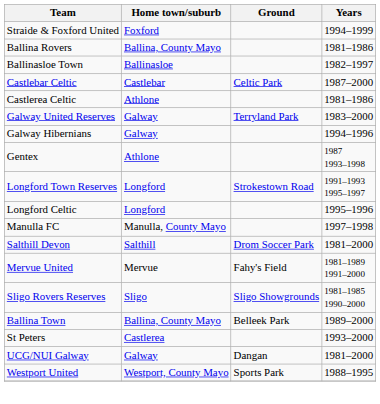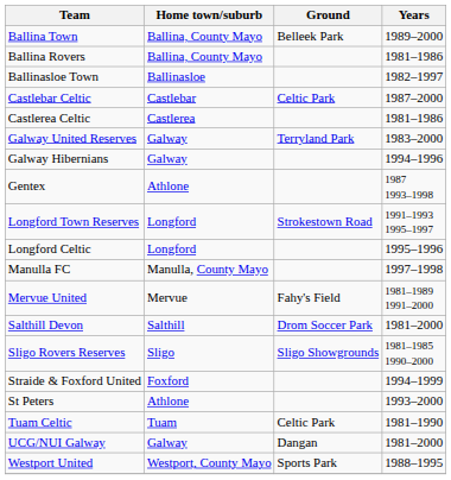 <table class="wikitable sortable">
 <tr>
 <th>Team</th>
 <th>Home town/suburb</th>
 <th>Ground</th>
 <th>Years</th>
 </tr>
 <tr>
-<td>Straide & Foxford United</td>
-<td><a href='#'>Foxford</a></td>
-<td></td>
-<td>1994–1999</td>
+<td><a href='#'>Ballina Town</a></td>
+<td><a href='#'>Ballina, County Mayo</a></td>
+<td>Belleek Park</td>
+<td>1989–2000</td>
 </tr>
 <tr>
 <td>Ballina Rovers</td>
 <td><a href='#'>Ballina, County Mayo</a></td>
 <td></td>
 <td>1981–1986</td>
 </tr>
 <tr>
 <td>Ballinasloe Town</td>
 <td><a href='#'>Ballinasloe</a></td>
 <td></td>
 <td>1982–1997</td>
 </tr>
 <tr>
 <td><a href='#'>Castlebar Celtic</a></td>
 <td><a href='#'>Castlebar</a></td>
 <td><a href='#'>Celtic Park</a></td>
 <td>1987–2000</td>
 </tr>
 <tr>
 <td>Castlerea Celtic</td>
-<td><a href='#'>Athlone</a></td>
+<td><a href='#'>Castlerea</a></td>
 <td></td>
 <td>1981–1986</td>
 </tr>
 <tr>
 <td><a href='#'>Galway United Reserves</a></td>
 <td><a href='#'>Galway</a></td>
 <td><a href='#'>Terryland Park</a></td>
 <td>1983–2000</td>
 </tr>
 <tr>
 <td>Galway Hibernians</td>
 <td><a href='#'>Galway</a></td>
 <td></td>
 <td>1994–1996</td>
 </tr>
 <tr>
 <td>Gentex</td>
 <td><a href='#'>Athlone</a></td>
 <td></td>
 <td><small>1987<br>1993–1998</small></td>
 </tr>
 <tr>
 <td><a href='#'>Longford Town Reserves</a></td>
 <td><a href='#'>Longford</a></td>
 <td><a href='#'>Strokestown Road</a></td>
 <td><small>1991–1993<br>1995–1997</small></td>
 </tr>
 <tr>
 <td>Longford Celtic</td>
 <td><a href='#'>Longford</a></td>
 <td></td>
 <td>1995–1996</td>
 </tr>
 <tr>
 <td>Manulla FC</td>
 <td>Manulla, <a href='#'>County Mayo</a></td>
 <td></td>
 <td>1997–1998</td>
 </tr>
 <tr>
+<td><a href='#'>Mervue United</a></td>
+<td>Mervue</td>
+<td>Fahy's Field</td>
+<td><small> 1981–1989<br>1991–2000</small></td>
+</tr>
+<tr>
 <td><a href='#'>Salthill Devon</a></td>
 <td><a href='#'>Salthill</a></td>
 <td><a href='#'>Drom Soccer Park</a></td>
 <td>1981–2000</td>
-</tr>
-<tr>
-<td><a href='#'>Mervue United</a></td>
-<td>Mervue</td>
-<td>Fahy's Field</td>
-<td><small> 1981–1989<br>1991–2000</small></td>
 </tr>
 <tr>
 <td><a href='#'>Sligo Rovers Reserves</a></td>
 <td><a href='#'>Sligo</a></td>
 <td><a href='#'>Sligo Showgrounds</a></td>
 <td><small>1981–1985<br>1990–2000</small></td>
 </tr>
 <tr>
-<td><a href='#'>Ballina Town</a></td>
-<td><a href='#'>Ballina, County Mayo</a></td>
-<td>Belleek Park</td>
-<td>1989–2000</td>
+<td>Straide & Foxford United</td>
+<td><a href='#'>Foxford</a></td>
+<td></td>
+<td>1994–1999</td>
 </tr>
 <tr>
 <td>St Peters</td>
-<td><a href='#'>Castlerea</a></td>
+<td><a href='#'>Athlone</a></td>
 <td></td>
 <td>1993–2000</td>
+</tr>
+<tr>
+<td><a href='#'>Tuam Celtic</a></td>
+<td><a href='#'>Tuam</a></td>
+<td>Celtic Park</td>
+<td>1981–1990</td>
 </tr>
 <tr>
 <td><a href='#'>UCG/NUI Galway</a></td>
 <td><a href='#'>Galway</a></td>
 <td>Dangan</td>
 <td>1981–2000</td>
 </tr>
 <tr>
 <td><a href='#'>Westport United</a></td>
 <td><a href='#'>Westport, County Mayo</a></td>
 <td>Sports Park</td>
 <td>1988–1995</td>
 </tr>
 <tr>
 </tr>
 </table>
